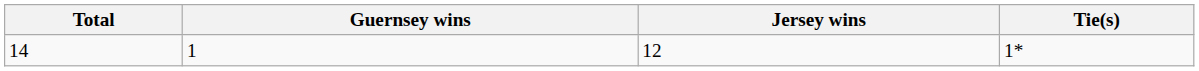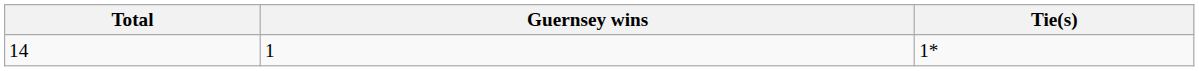 <table class="wikitable" style="width:50%;">
 <tr style="background:#efefef;">
 <th>Total</th>
 <th>Guernsey wins</th>
-<th>Jersey wins</th>
 <th>Tie(s)</th>
 </tr>
 <tr>
 <td>14</td>
 <td>1</td>
-<td>12</td>
 <td>1*</td>
 </tr>
 </table>
